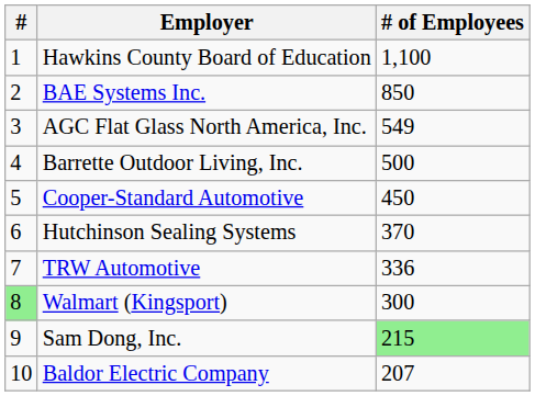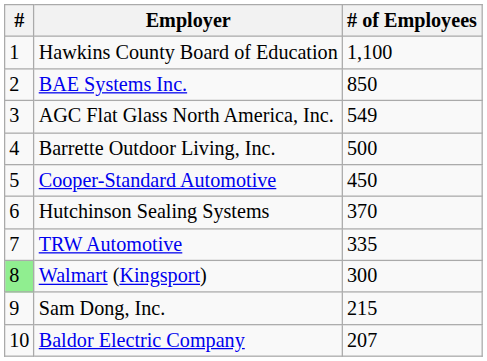 <table class="wikitable">
 <tr>
 <th>#</th>
 <th>Employer</th>
 <th># of Employees</th>
 </tr>
 <tr>
 <td>1</td>
 <td>Hawkins County Board of Education</td>
 <td>1,100</td>
 </tr>
 <tr>
 <td>2</td>
 <td><a href='#'>BAE Systems Inc.</a></td>
 <td>850</td>
 </tr>
 <tr>
 <td>3</td>
 <td>AGC Flat Glass North America, Inc.</td>
 <td>549</td>
 </tr>
 <tr>
 <td>4</td>
 <td>Barrette Outdoor Living, Inc.</td>
 <td>500</td>
 </tr>
 <tr>
 <td>5</td>
 <td><a href='#'>Cooper-Standard Automotive</a></td>
 <td>450</td>
 </tr>
 <tr>
 <td>6</td>
 <td>Hutchinson Sealing Systems</td>
 <td>370</td>
 </tr>
 <tr>
 <td>7</td>
 <td><a href='#'>TRW Automotive</a></td>
-<td>336</td>
+<td>335</td>
 </tr>
 <tr>
 <td style="background: lightgreen;">8</td>
 <td><a href='#'>Walmart</a> (<a href='#'>Kingsport</a>)</td>
 <td>300</td>
 </tr>
 <tr>
 <td>9</td>
 <td>Sam Dong, Inc.</td>
-<td style="background: lightgreen;">215</td>
+<td>215</td>
 </tr>
 <tr>
 <td>10</td>
 <td><a href='#'>Baldor Electric Company</a></td>
 <td>207</td>
 </tr>
 </table>
